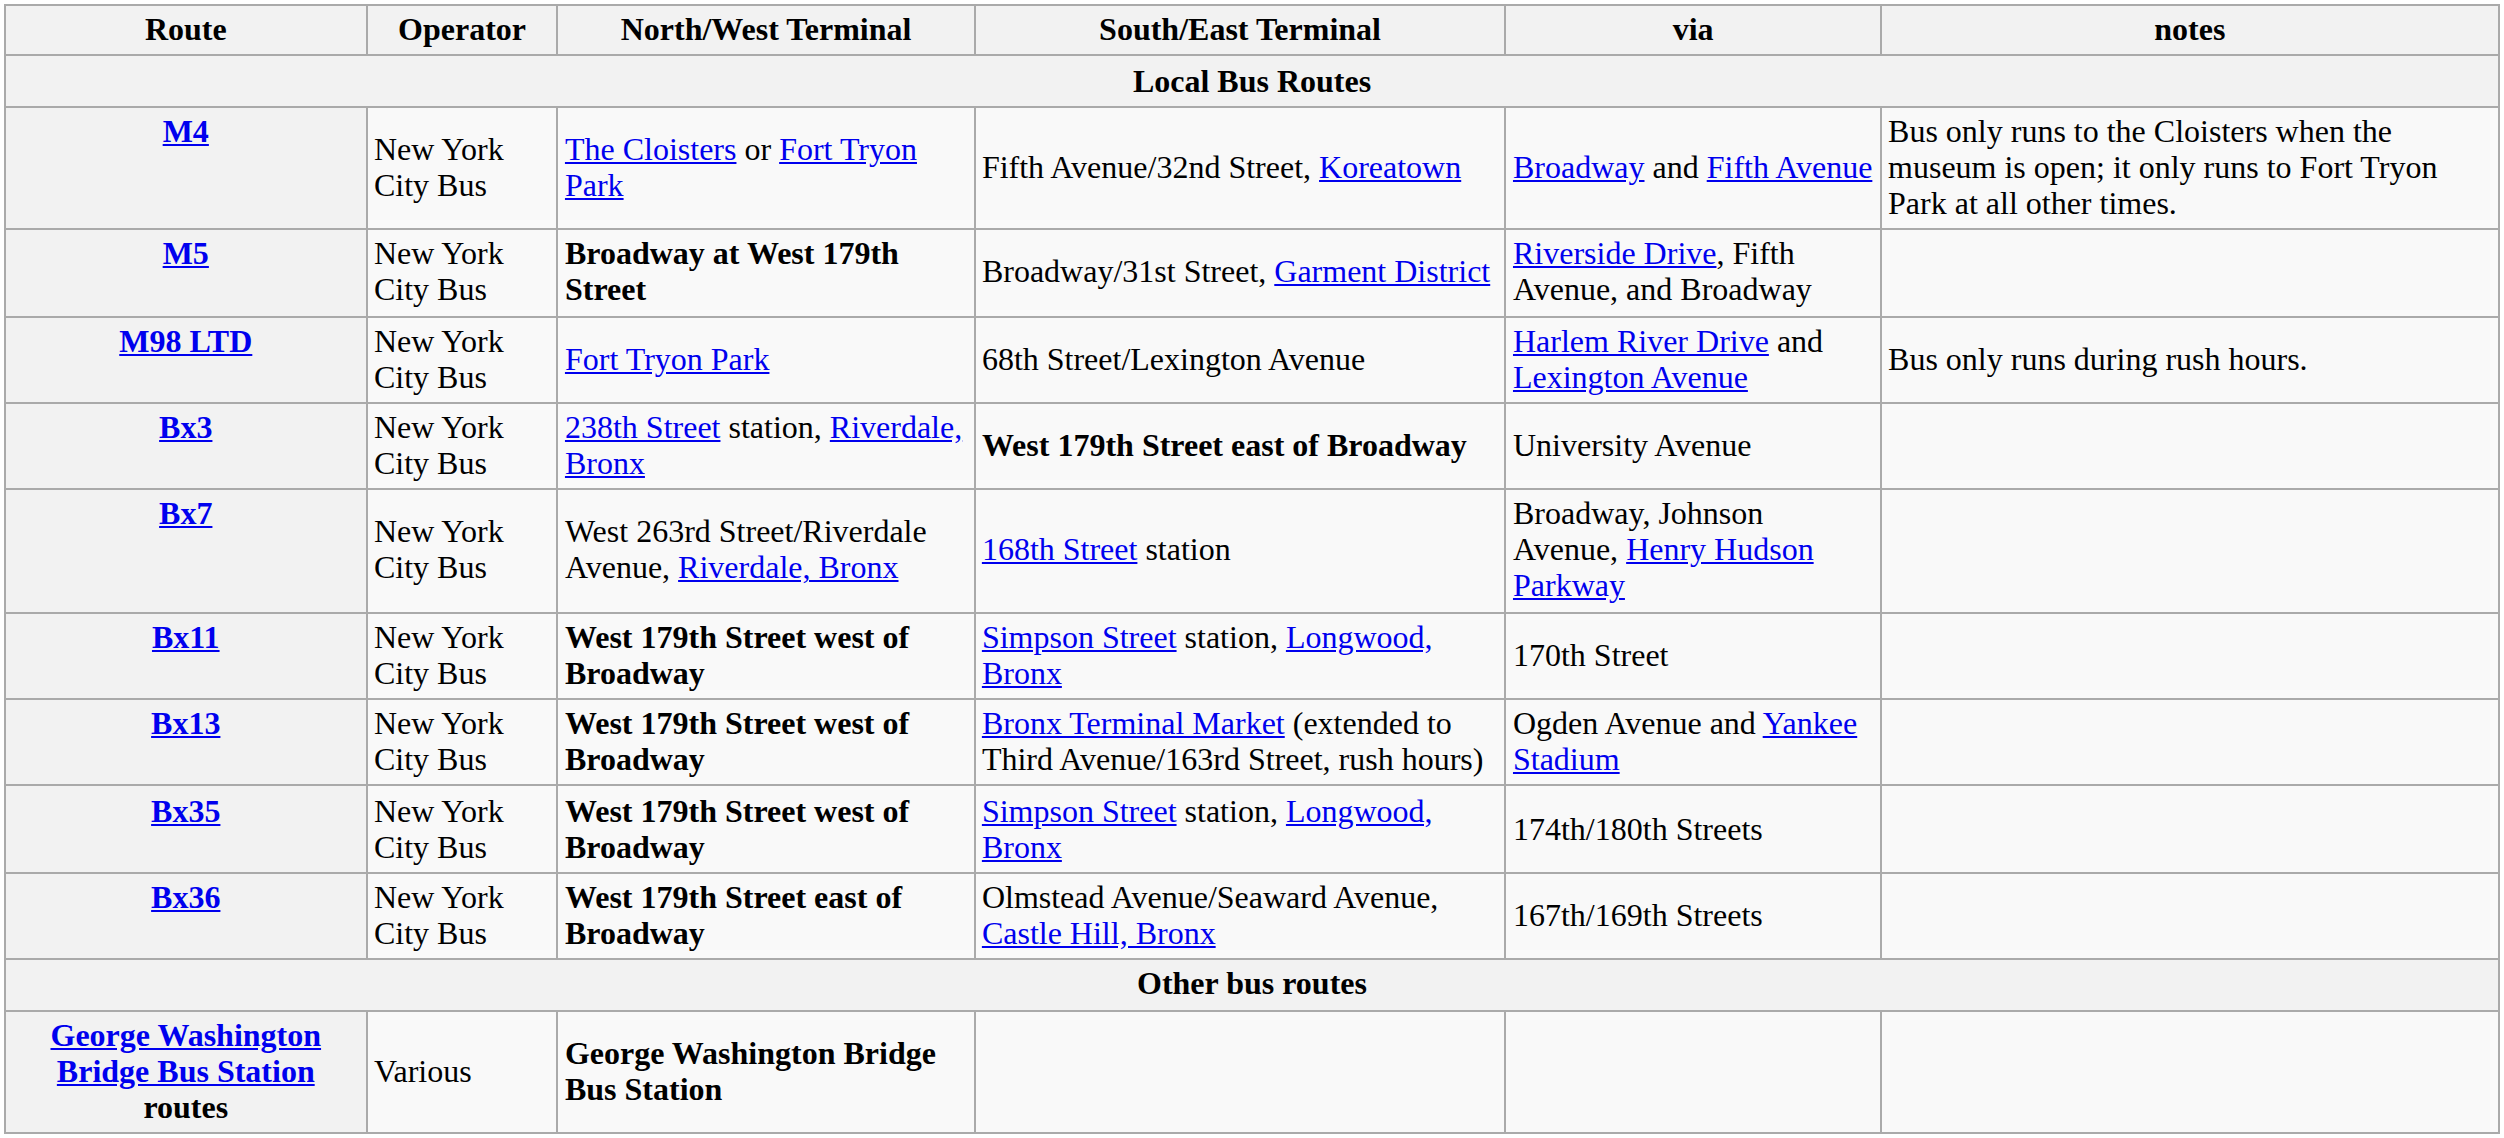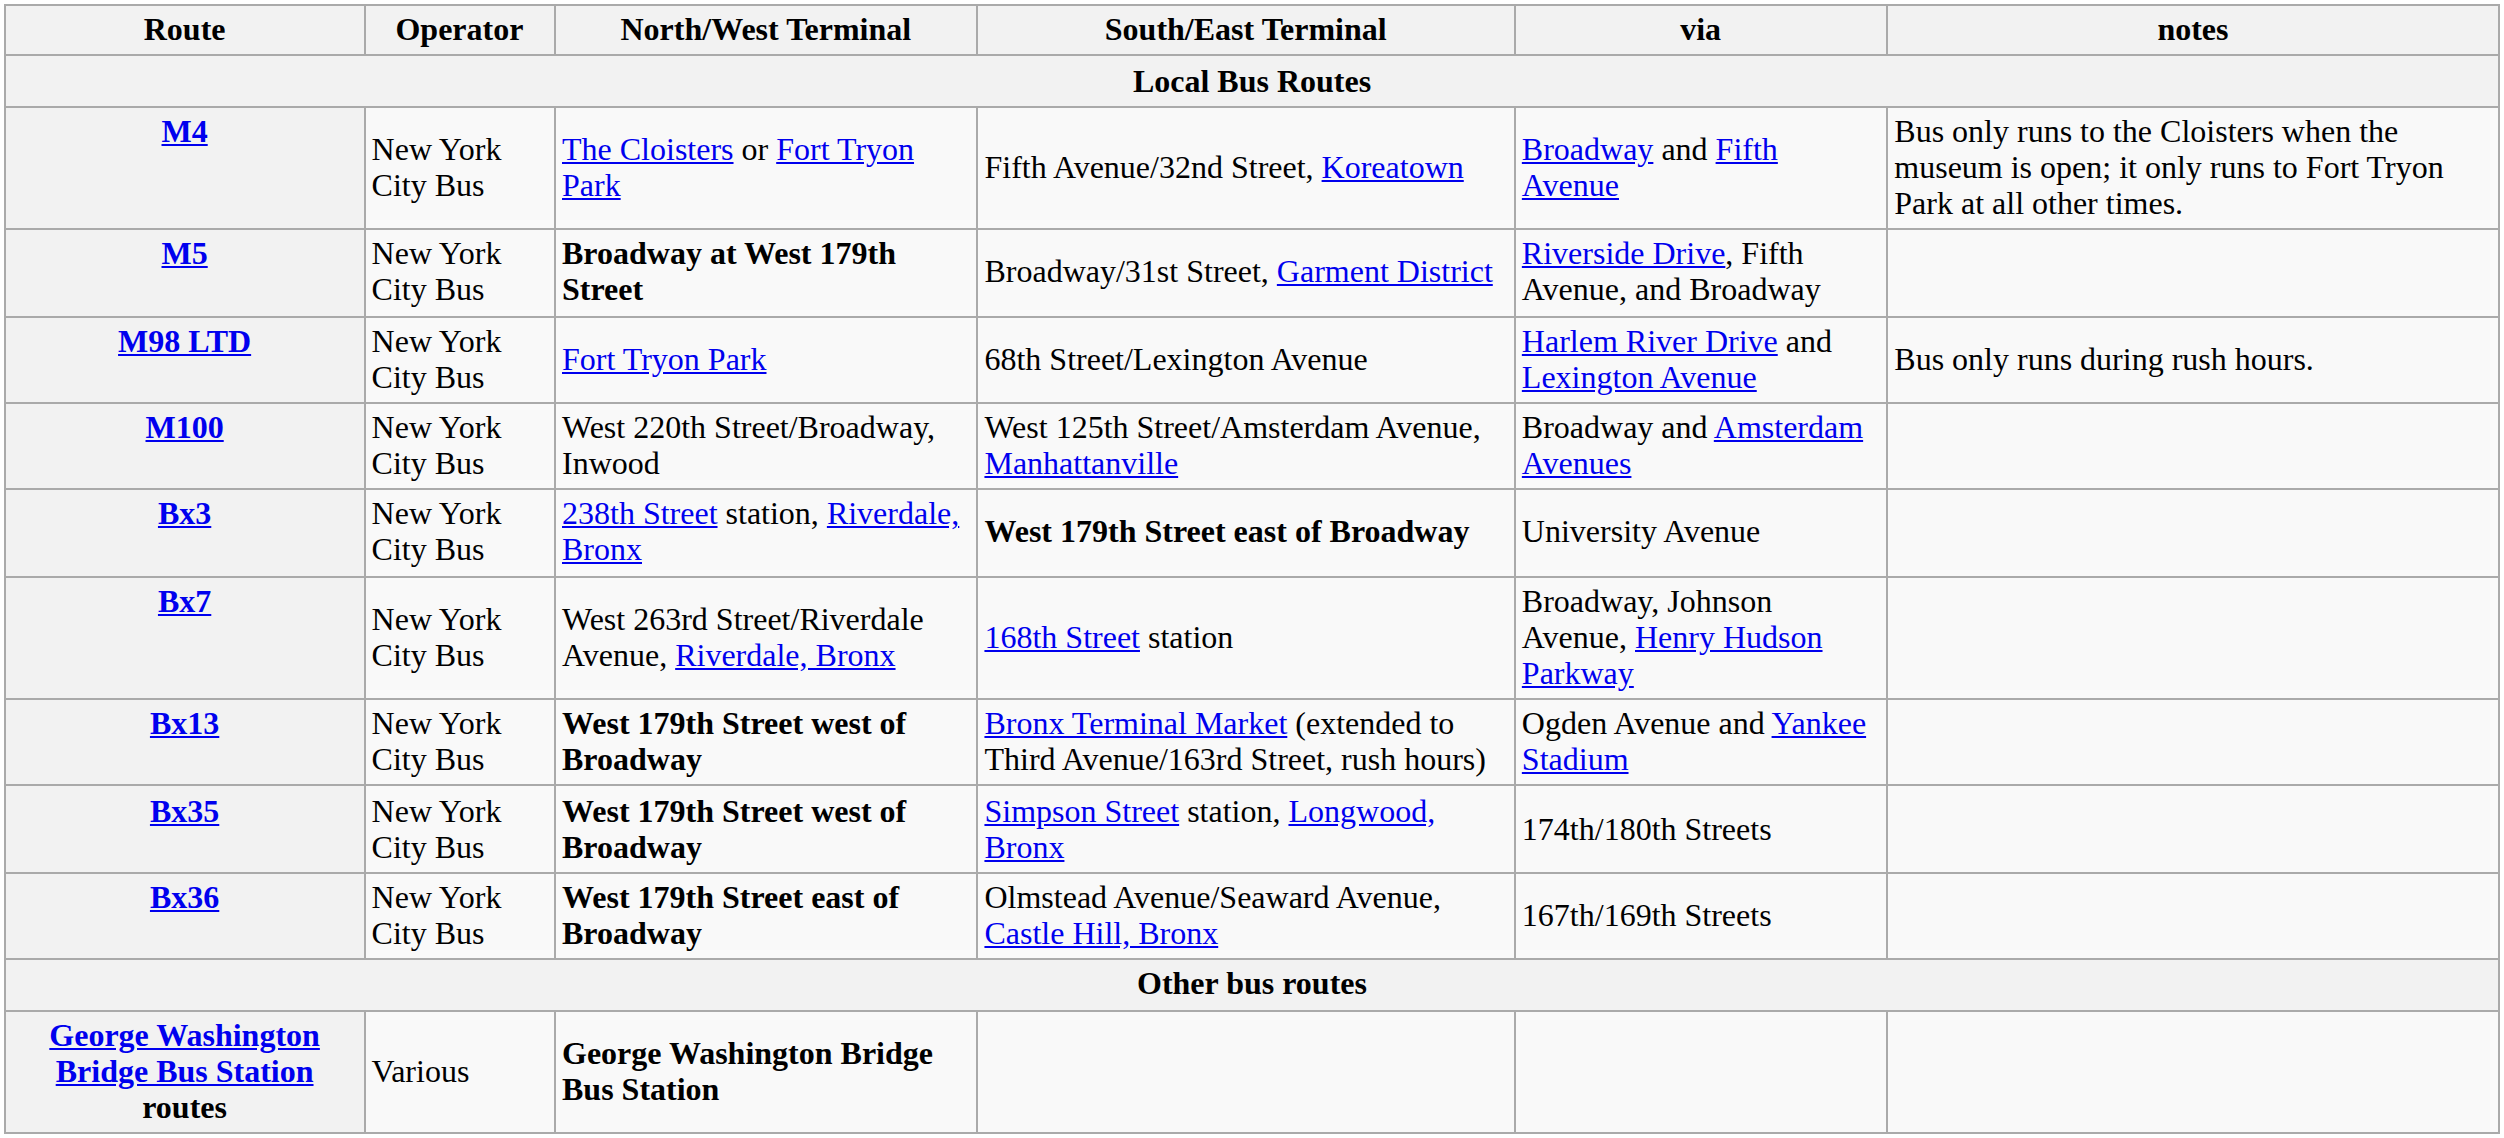 <table class=wikitable>
 <tr>
 <th>Route</th>
 <th>Operator</th>
 <th>North/West Terminal</th>
 <th>South/East Terminal</th>
 <th>via</th>
 <th>notes</th>
 </tr>
 <tr>
 <th colspan=6>Local Bus Routes</th>
 </tr>
 <tr>
 <th valign=top><a href='#'>M4</a></th>
 <td>New York City Bus</td>
 <td><a href='#'>The Cloisters</a> or <a href='#'>Fort Tryon Park</a></td>
 <td>Fifth Avenue/32nd Street, <a href='#'>Koreatown</a></td>
 <td><a href='#'>Broadway</a> and <a href='#'>Fifth Avenue</a></td>
 <td>Bus only runs to the Cloisters when the museum is open; it only runs to Fort Tryon Park at all other times.</td>
 </tr>
 <tr>
 <th valign=top><a href='#'>M5</a></th>
 <td>New York City Bus</td>
 <td><strong>Broadway at West 179th Street</strong></td>
 <td>Broadway/31st Street, <a href='#'>Garment District</a></td>
 <td><a href='#'>Riverside Drive</a>, Fifth Avenue, and Broadway</td>
 <td></td>
 </tr>
 <tr>
 <th valign=top><a href='#'>M98 LTD</a></th>
 <td>New York City Bus</td>
 <td><a href='#'>Fort Tryon Park</a></td>
 <td>68th Street/Lexington Avenue</td>
 <td><a href='#'>Harlem River Drive</a> and <a href='#'>Lexington Avenue</a></td>
 <td>Bus only runs during rush hours.</td>
 </tr>
 <tr>
+<th valign=top><a href='#'>M100</a></th>
+<td>New York City Bus</td>
+<td>West 220th Street/Broadway, Inwood</td>
+<td>West 125th Street/Amsterdam Avenue, <a href='#'>Manhattanville</a></td>
+<td>Broadway and <a href='#'>Amsterdam Avenues</a></td>
+<td></td>
+</tr>
+<tr>
 <th valign=top><a href='#'>Bx3</a></th>
 <td>New York City Bus</td>
 <td><a href='#'>238th Street</a> station, <a href='#'>Riverdale, Bronx</a></td>
 <td><strong>West 179th Street east of Broadway</strong></td>
 <td>University Avenue</td>
 <td></td>
 </tr>
 <tr>
 <th valign=top><a href='#'>Bx7</a></th>
 <td>New York City Bus</td>
 <td>West 263rd Street/Riverdale Avenue, <a href='#'>Riverdale, Bronx</a></td>
 <td><a href='#'>168th Street</a> station</td>
 <td>Broadway, Johnson Avenue, <a href='#'>Henry Hudson Parkway</a></td>
-<td></td>
-</tr>
-<tr>
-<th valign=top><a href='#'>Bx11</a></th>
-<td>New York City Bus</td>
-<td><strong>West 179th Street west of Broadway</strong></td>
-<td><a href='#'>Simpson Street</a> station, <a href='#'>Longwood, Bronx</a></td>
-<td>170th Street</td>
 <td></td>
 </tr>
 <tr>
 <th valign=top><a href='#'>Bx13</a></th>
 <td>New York City Bus</td>
 <td><strong>West 179th Street west of Broadway</strong></td>
 <td><a href='#'>Bronx Terminal Market</a> (extended to Third Avenue/163rd Street, rush hours)</td>
 <td>Ogden Avenue and <a href='#'>Yankee Stadium</a></td>
 <td></td>
 </tr>
 <tr>
 <th valign=top><a href='#'>Bx35</a></th>
 <td>New York City Bus</td>
 <td><strong>West 179th Street west of Broadway</strong></td>
 <td><a href='#'>Simpson Street</a> station, <a href='#'>Longwood, Bronx</a></td>
 <td>174th/180th Streets</td>
 <td></td>
 </tr>
 <tr>
 <th valign=top><a href='#'>Bx36</a></th>
 <td>New York City Bus</td>
 <td><strong>West 179th Street east of Broadway</strong></td>
 <td>Olmstead Avenue/Seaward Avenue, <a href='#'>Castle Hill, Bronx</a></td>
 <td>167th/169th Streets</td>
 <td></td>
 </tr>
 <tr>
 <th colspan=6>Other bus routes</th>
 </tr>
 <tr>
 <th valign=top><a href='#'>George Washington Bridge Bus Station</a> routes</th>
 <td>Various</td>
 <td><strong>George Washington Bridge Bus Station</strong></td>
 <td></td>
 <td></td>
 <td></td>
 </tr>
 </table>
